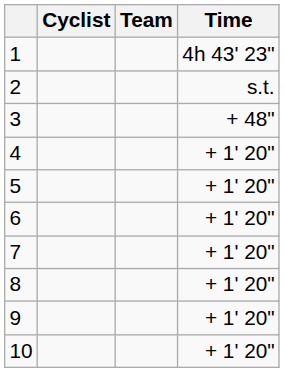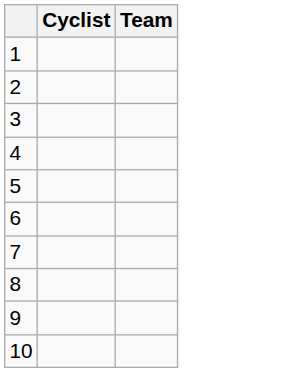 <table class="wikitable">
 <tr>
 <th></th>
 <th>Cyclist</th>
 <th>Team</th>
-<th>Time</th>
 </tr>
 <tr>
 <td>1</td>
 <td></td>
 <td></td>
-<td align=right>4h 43' 23"</td>
 </tr>
 <tr>
 <td>2</td>
 <td></td>
 <td></td>
-<td align=right>s.t.</td>
 </tr>
 <tr>
 <td>3</td>
 <td></td>
 <td></td>
-<td align=right>+ 48"</td>
 </tr>
 <tr>
 <td>4</td>
 <td></td>
 <td></td>
-<td align=right>+ 1' 20"</td>
 </tr>
 <tr>
 <td>5</td>
 <td></td>
 <td></td>
-<td align=right>+ 1' 20"</td>
 </tr>
 <tr>
 <td>6</td>
 <td></td>
 <td></td>
-<td align=right>+ 1' 20"</td>
 </tr>
 <tr>
 <td>7</td>
 <td></td>
 <td></td>
-<td align=right>+ 1' 20"</td>
 </tr>
 <tr>
 <td>8</td>
 <td></td>
 <td></td>
-<td align=right>+ 1' 20"</td>
 </tr>
 <tr>
 <td>9</td>
 <td></td>
 <td></td>
-<td align=right>+ 1' 20"</td>
 </tr>
 <tr>
 <td>10</td>
 <td></td>
 <td></td>
-<td align=right>+ 1' 20"</td>
 </tr>
 </table>
